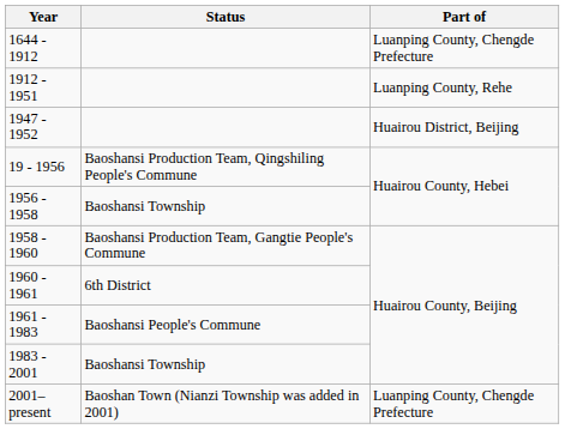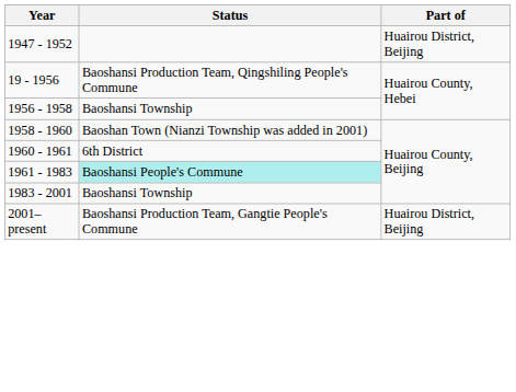 <table class="wikitable">
 <tr>
 <th>Year</th>
 <th>Status</th>
 <th>Part of</th>
-</tr>
-<tr>
-<td>1644 - 1912</td>
-<td></td>
-<td>Luanping County, Chengde Prefecture</td>
-</tr>
-<tr>
-<td>1912 - 1951</td>
-<td></td>
-<td>Luanping County, Rehe</td>
 </tr>
 <tr>
 <td>1947 - 1952</td>
 <td></td>
 <td>Huairou District, Beijing</td>
 </tr>
 <tr>
 <td>19 - 1956</td>
 <td>Baoshansi Production Team, Qingshiling People's Commune</td>
 <td rowspan="2">Huairou County, Hebei</td>
 </tr>
 <tr>
 <td>1956 - 1958</td>
 <td>Baoshansi Township</td>
 </tr>
 <tr>
 <td>1958 - 1960</td>
-<td>Baoshansi Production Team, Gangtie People's Commune</td>
+<td>Baoshan Town (Nianzi Township was added in 2001)</td>
 <td rowspan="4">Huairou County, Beijing</td>
 </tr>
 <tr>
 <td>1960 - 1961</td>
 <td>6th District</td>
 </tr>
 <tr>
 <td>1961 - 1983</td>
-<td>Baoshansi People's Commune</td>
+<td style="background: paleturquoise;">Baoshansi People's Commune</td>
 </tr>
 <tr>
 <td>1983 - 2001</td>
 <td>Baoshansi Township</td>
 </tr>
 <tr>
 <td>2001–present</td>
-<td>Baoshan Town (Nianzi Township was added in 2001)</td>
-<td>Luanping County, Chengde Prefecture</td>
+<td>Baoshansi Production Team, Gangtie People's Commune</td>
+<td>Huairou District, Beijing</td>
 </tr>
 </table>
